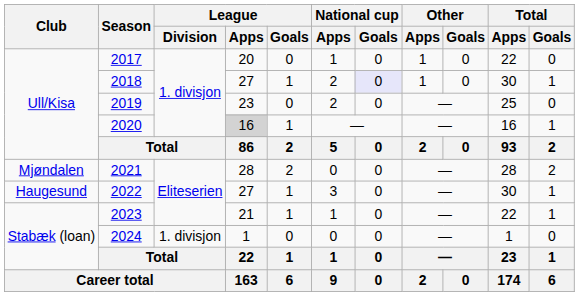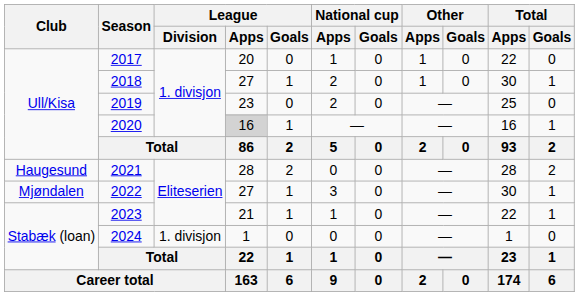 <table class="wikitable" style="text-align: center;">
 <tr>
 <th rowspan="2">Club</th>
 <th rowspan="2">Season</th>
 <th colspan="3">League</th>
 <th colspan="2">National cup</th>
 <th colspan="2">Other</th>
 <th colspan="2">Total</th>
 </tr>
 <tr>
 <th>Division</th>
 <th>Apps</th>
 <th>Goals</th>
 <th>Apps</th>
 <th>Goals</th>
 <th>Apps</th>
 <th>Goals</th>
 <th>Apps</th>
 <th>Goals</th>
 </tr>
 <tr>
 <td rowspan="5"><a href='#'>Ull/Kisa</a></td>
 <td><a href='#'>2017</a></td>
 <td rowspan="4"><a href='#'>1. divisjon</a></td>
 <td>20</td>
 <td>0</td>
 <td>1</td>
 <td>0</td>
 <td>1</td>
 <td>0</td>
 <td>22</td>
 <td>0</td>
 </tr>
 <tr>
 <td><a href='#'>2018</a></td>
 <td>27</td>
 <td>1</td>
 <td>2</td>
-<td style="background: lavender;">0</td>
+<td>0</td>
 <td>1</td>
 <td>0</td>
 <td>30</td>
 <td>1</td>
 </tr>
 <tr>
 <td><a href='#'>2019</a></td>
 <td>23</td>
 <td>0</td>
 <td>2</td>
 <td>0</td>
 <td colspan="2">—</td>
 <td>25</td>
 <td>0</td>
 </tr>
 <tr>
 <td><a href='#'>2020</a></td>
 <td style="background: lightgrey;">16</td>
 <td>1</td>
 <td colspan="2">—</td>
 <td colspan="2">—</td>
 <td>16</td>
 <td>1</td>
 </tr>
 <tr>
 <th colspan="2">Total</th>
 <th>86</th>
 <th>2</th>
 <th>5</th>
 <th>0</th>
 <th>2</th>
 <th>0</th>
 <th>93</th>
 <th>2</th>
 </tr>
 <tr>
-<td><a href='#'>Mjøndalen</a></td>
+<td><a href='#'>Haugesund</a></td>
 <td><a href='#'>2021</a></td>
 <td rowspan="3"><a href='#'>Eliteserien</a></td>
 <td>28</td>
 <td>2</td>
 <td>0</td>
 <td>0</td>
 <td colspan="2">—</td>
 <td>28</td>
 <td>2</td>
 </tr>
 <tr>
-<td><a href='#'>Haugesund</a></td>
+<td><a href='#'>Mjøndalen</a></td>
 <td><a href='#'>2022</a></td>
 <td>27</td>
 <td>1</td>
 <td>3</td>
 <td>0</td>
 <td colspan="2">—</td>
 <td>30</td>
 <td>1</td>
 </tr>
 <tr>
 <td rowspan="3"><a href='#'>Stabæk</a> (loan)</td>
 <td><a href='#'>2023</a></td>
 <td>21</td>
 <td>1</td>
 <td>1</td>
 <td>0</td>
 <td colspan="2">—</td>
 <td>22</td>
 <td>1</td>
 </tr>
 <tr>
 <td><a href='#'>2024</a></td>
 <td>1. divisjon</td>
 <td>1</td>
 <td>0</td>
 <td>0</td>
 <td>0</td>
 <td colspan="2">—</td>
 <td>1</td>
 <td>0</td>
 </tr>
 <tr>
 <th colspan="2">Total</th>
 <th>22</th>
 <th>1</th>
 <th>1</th>
 <th>0</th>
 <th colspan="2">—</th>
 <th>23</th>
 <th>1</th>
 </tr>
 <tr>
 <th colspan="3">Career total</th>
 <th>163</th>
 <th>6</th>
 <th>9</th>
 <th>0</th>
 <th>2</th>
 <th>0</th>
 <th>174</th>
 <th>6</th>
 </tr>
 </table>
